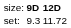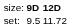 <table style="margin-left:40px;">
 <tr>
 <td>size:</td>
 <td><strong>9D</strong></td>
 <td><strong>12D</strong></td>
 </tr>
 <tr>
 <td>set:</td>
-<td>9.3</td>
+<td>9.5</td>
 <td>11.72</td>
 </tr>
 </table>
